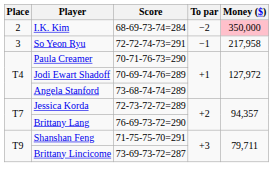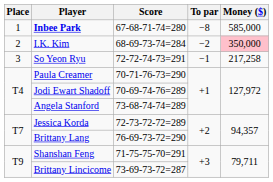 <table class="wikitable">
 <tr>
 <th>Place</th>
 <th>Player</th>
 <th>Score</th>
 <th>To par</th>
 <th>Money (<a href='#'>$</a>)</th>
+</tr>
+<tr>
+<td align=center>1</td>
+<td> <strong><a href='#'>Inbee Park</a></strong></td>
+<td>67-68-71-74=280</td>
+<td align=center>−8</td>
+<td align=center>585,000</td>
 </tr>
 <tr>
 <td align=center>2</td>
 <td> <a href='#'>I.K. Kim</a></td>
 <td>68-69-73-74=284</td>
 <td align=center>−2</td>
 <td align=center style="background: pink;">350,000</td>
 </tr>
 <tr>
 <td align=center>3</td>
 <td> <a href='#'>So Yeon Ryu</a></td>
 <td>72-72-74-73=291</td>
 <td align=center>−1</td>
-<td align=center>217,958</td>
+<td align=center>217,258</td>
 </tr>
 <tr>
 <td align=center rowspan=3>T4</td>
 <td> <a href='#'>Paula Creamer</a></td>
 <td>70-71-76-73=290</td>
 <td align=center rowspan=3>+1</td>
 <td align=center rowspan=3>127,972</td>
 </tr>
 <tr>
 <td> <a href='#'>Jodi Ewart Shadoff</a></td>
 <td>70-69-74-76=289</td>
 </tr>
 <tr>
 <td> <a href='#'>Angela Stanford</a></td>
 <td>73-68-74-74=289</td>
 </tr>
 <tr>
 <td align=center rowspan=2>T7</td>
 <td> <a href='#'>Jessica Korda</a></td>
 <td>72-73-72-72=289</td>
 <td align=center rowspan=2>+2</td>
 <td align=center rowspan=2>94,357</td>
 </tr>
 <tr>
 <td> <a href='#'>Brittany Lang</a></td>
 <td>76-69-73-72=290</td>
 </tr>
 <tr>
 <td align=center rowspan=2>T9</td>
 <td> <a href='#'>Shanshan Feng</a></td>
 <td>71-75-75-70=291</td>
 <td align=center rowspan=2>+3</td>
 <td align=center rowspan=2>79,711</td>
 </tr>
 <tr>
 <td> <a href='#'>Brittany Lincicome</a></td>
 <td>73-69-73-72=287</td>
 </tr>
 </table>
